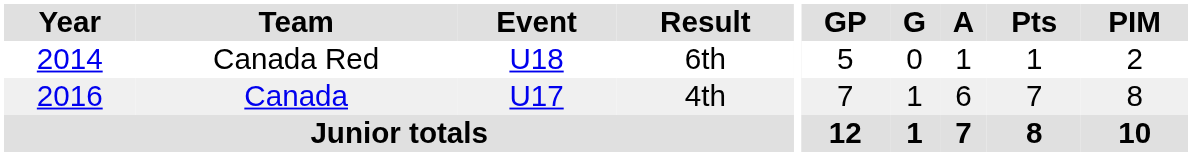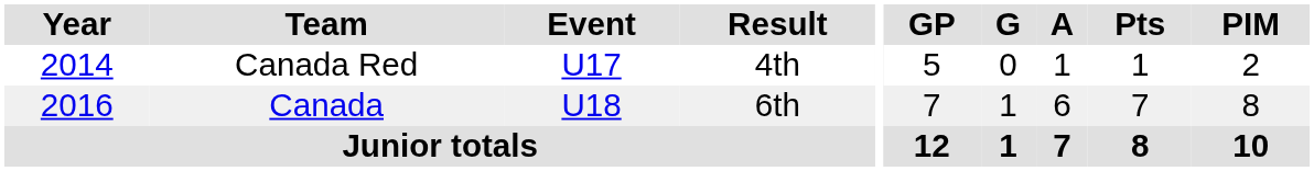 <table border="0" cellpadding="1" cellspacing="0" ID="Table3" style="text-align:center; width:40em">
 <tr bgcolor="#e0e0e0">
 <th>Year</th>
 <th>Team</th>
 <th>Event</th>
 <th>Result</th>
 <th rowspan="99" bgcolor="#ffffff"></th>
 <th>GP</th>
 <th>G</th>
 <th>A</th>
 <th>Pts</th>
 <th>PIM</th>
 </tr>
 <tr>
 <td><a href='#'>2014</a></td>
 <td>Canada Red</td>
-<td><a href='#'>U18</a></td>
-<td>6th</td>
+<td><a href='#'>U17</a></td>
+<td>4th</td>
 <td>5</td>
 <td>0</td>
 <td>1</td>
 <td>1</td>
 <td>2</td>
 </tr>
 <tr bgcolor="#f0f0f0">
 <td><a href='#'>2016</a></td>
 <td><a href='#'>Canada</a></td>
-<td><a href='#'>U17</a></td>
-<td>4th</td>
+<td><a href='#'>U18</a></td>
+<td>6th</td>
 <td>7</td>
 <td>1</td>
 <td>6</td>
 <td>7</td>
 <td>8</td>
 </tr>
 <tr bgcolor="#e0e0e0">
 <th colspan="4">Junior totals</th>
 <th>12</th>
 <th>1</th>
 <th>7</th>
 <th>8</th>
 <th>10</th>
 </tr>
 </table>
